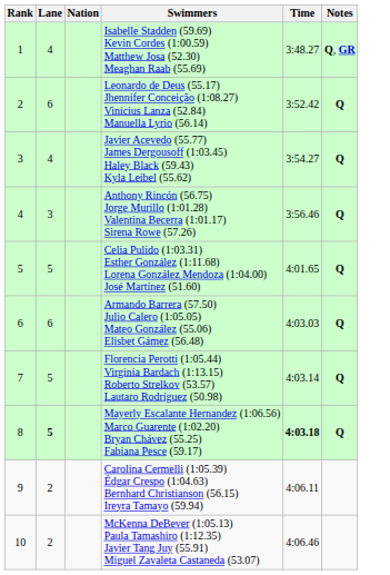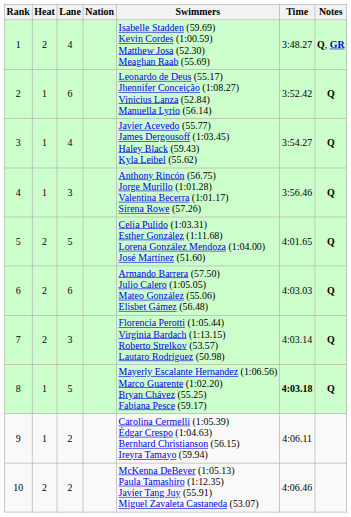 <table class="wikitable sortable" style="text-align:center">
 <tr>
 <th>Rank</th>
+<th>Heat</th>
 <th>Lane</th>
 <th>Nation</th>
 <th>Swimmers</th>
 <th>Time</th>
 <th>Notes</th>
 </tr>
 <tr bgcolor=ccffcc>
 <td>1</td>
+<td>2</td>
 <td>4</td>
 <td align="left"></td>
 <td align="left"><a href='#'>Isabelle Stadden</a> (59.69)<br><a href='#'>Kevin Cordes</a> (1:00.59)<br><a href='#'>Matthew Josa</a> (52.30) <br><a href='#'>Meaghan Raab</a> (55.69)</td>
 <td>3:48.27</td>
 <td><strong>Q</strong>, <strong><a href='#'>GR</a></strong></td>
 </tr>
 <tr bgcolor=ccffcc>
 <td>2</td>
+<td>1</td>
 <td>6</td>
 <td align="left"></td>
 <td align="left"><a href='#'>Leonardo de Deus</a> (55.17)<br><a href='#'>Jhennifer Conceição</a> (1:08.27)<br><a href='#'>Vinicius Lanza</a> (52.84) <br><a href='#'>Manuella Lyrio</a> (56.14)</td>
 <td>3:52.42</td>
 <td><strong>Q</strong></td>
 </tr>
 <tr bgcolor=ccffcc>
 <td>3</td>
+<td>1</td>
 <td>4</td>
 <td align="left"></td>
 <td align="left"><a href='#'>Javier Acevedo</a> (55.77)<br><a href='#'>James Dergousoff</a> (1:03.45)<br><a href='#'>Haley Black</a> (59.43) <br><a href='#'>Kyla Leibel</a> (55.62)</td>
 <td>3:54.27</td>
 <td><strong>Q</strong></td>
 </tr>
 <tr bgcolor=ccffcc>
 <td>4</td>
+<td>1</td>
 <td>3</td>
 <td align="left"></td>
 <td align="left"><a href='#'>Anthony Rincón</a> (56.75)<br><a href='#'>Jorge Murillo</a> (1:01.28)<br><a href='#'>Valentina Becerra</a> (1:01.17) <br><a href='#'>Sirena Rowe</a> (57.26)</td>
 <td>3:56.46</td>
 <td><strong>Q</strong></td>
 </tr>
 <tr bgcolor=ccffcc>
 <td>5</td>
+<td>2</td>
 <td>5</td>
 <td align="left"></td>
 <td align="left"><a href='#'>Celia Pulido</a> (1:03.31)<br><a href='#'>Esther González</a> (1:11.68)<br><a href='#'>Lorena González Mendoza</a> (1:04.00) <br><a href='#'>José Martínez</a> (51.60)</td>
 <td>4:01.65</td>
 <td><strong>Q</strong></td>
 </tr>
 <tr bgcolor=ccffcc>
 <td>6</td>
+<td>2</td>
 <td>6</td>
 <td align="left"></td>
 <td align="left"><a href='#'>Armando Barrera</a> (57.50)<br><a href='#'>Julio Calero</a> (1:05.05)<br><a href='#'>Mateo González</a> (55.06) <br><a href='#'>Elisbet Gámez</a> (56.48)</td>
 <td>4:03.03</td>
 <td><strong>Q</strong></td>
 </tr>
 <tr bgcolor=ccffcc>
 <td>7</td>
-<td>5</td>
+<td>2</td>
+<td>3</td>
 <td align="left"></td>
 <td align="left"><a href='#'>Florencia Perotti</a> (1:05.44)<br><a href='#'>Virginia Bardach</a> (1:13.15)<br><a href='#'>Roberto Strelkov</a> (53.57) <br><a href='#'>Lautaro Rodríguez</a> (50.98)</td>
 <td>4:03.14</td>
 <td><strong>Q</strong></td>
 </tr>
 <tr bgcolor=ccffcc>
 <td>8</td>
-<td><strong>5</strong></td>
+<td>1</td>
+<td>5</td>
 <td align="left"></td>
 <td align="left"><a href='#'>Mayerly Escalante Hernandez</a> (1:06.56)<br><a href='#'>Marco Guarente</a> (1:02.20)<br><a href='#'>Bryan Chávez</a> (55.25) <br><a href='#'>Fabiana Pesce</a> (59.17)</td>
 <td><strong>4:03.18</strong></td>
 <td><strong>Q</strong></td>
 </tr>
 <tr>
 <td>9</td>
+<td>1</td>
 <td>2</td>
 <td align="left"></td>
 <td align="left"><a href='#'>Carolina Cermelli</a> (1:05.39)<br><a href='#'>Édgar Crespo</a> (1:04.63)<br><a href='#'>Bernhard Christianson</a> (56.15) <br><a href='#'>Ireyra Tamayo</a> (59.94)</td>
 <td>4:06.11</td>
 <td></td>
 </tr>
 <tr>
 <td>10</td>
 <td>2</td>
+<td>2</td>
 <td align="left"></td>
 <td align="left"><a href='#'>McKenna DeBever</a> (1:05.13)<br><a href='#'>Paula Tamashiro</a> (1:12.35)<br><a href='#'>Javier Tang Juy</a> (55.91) <br><a href='#'>Miguel Zavaleta Castaneda</a> (53.07)</td>
 <td>4:06.46</td>
 <td></td>
 </tr>
 </table>
